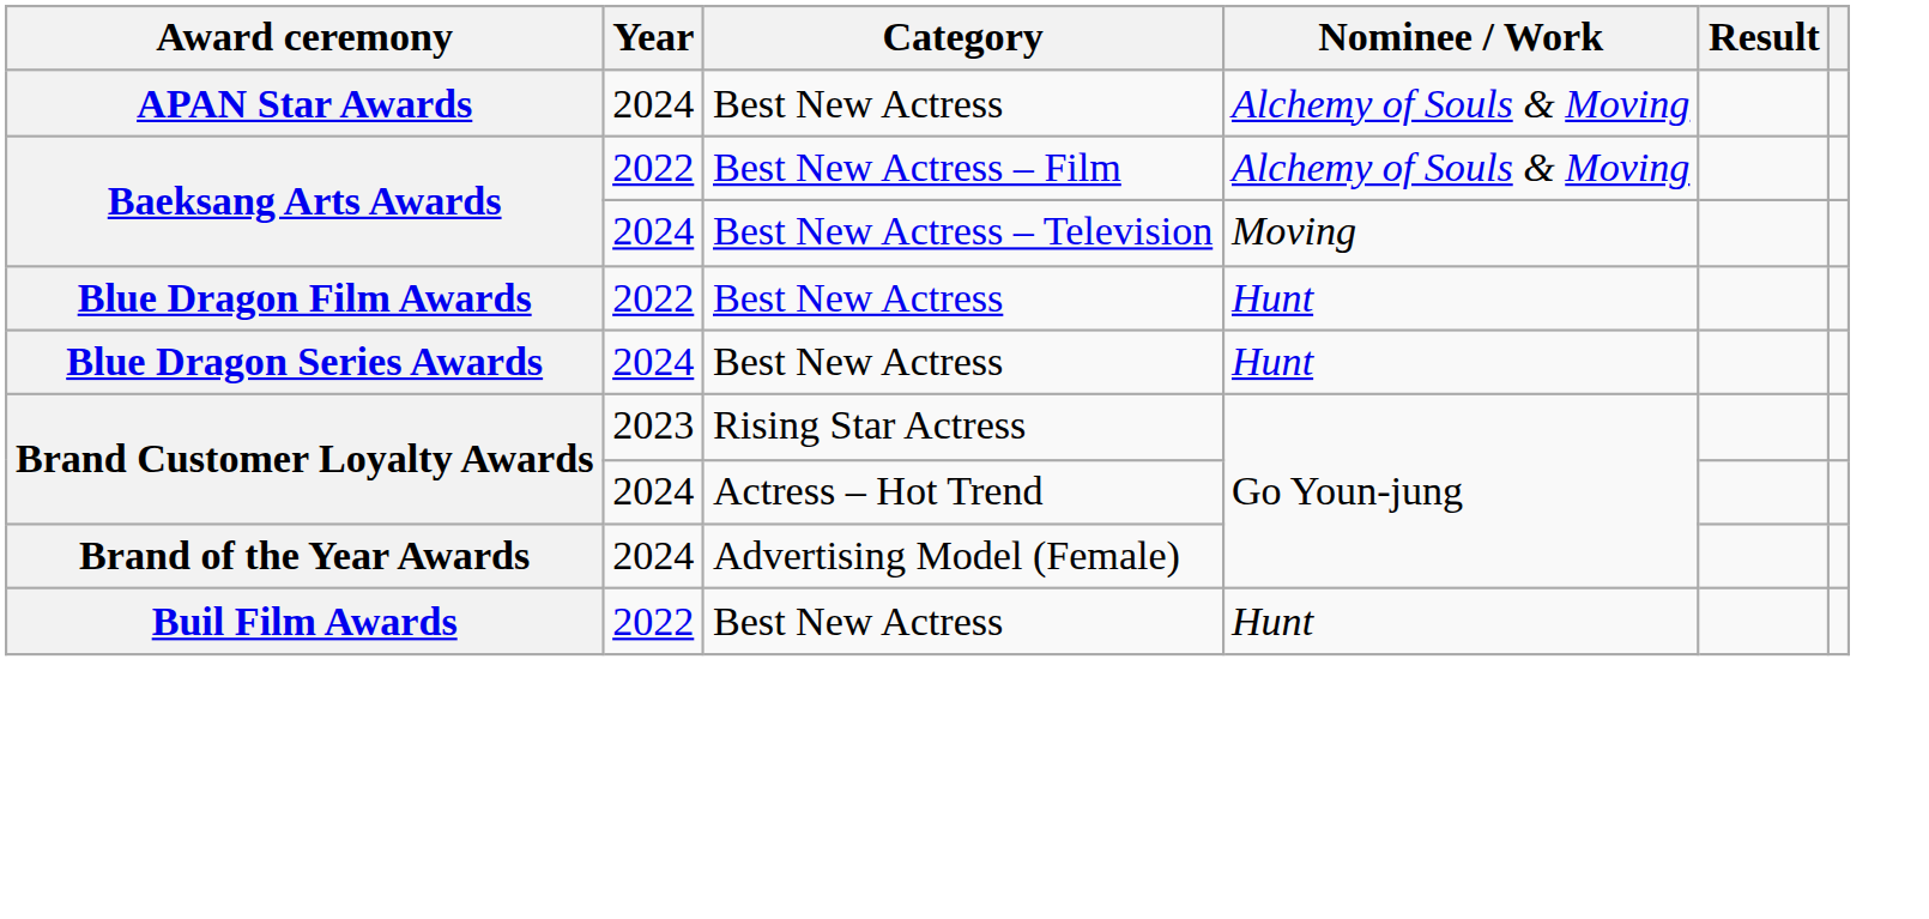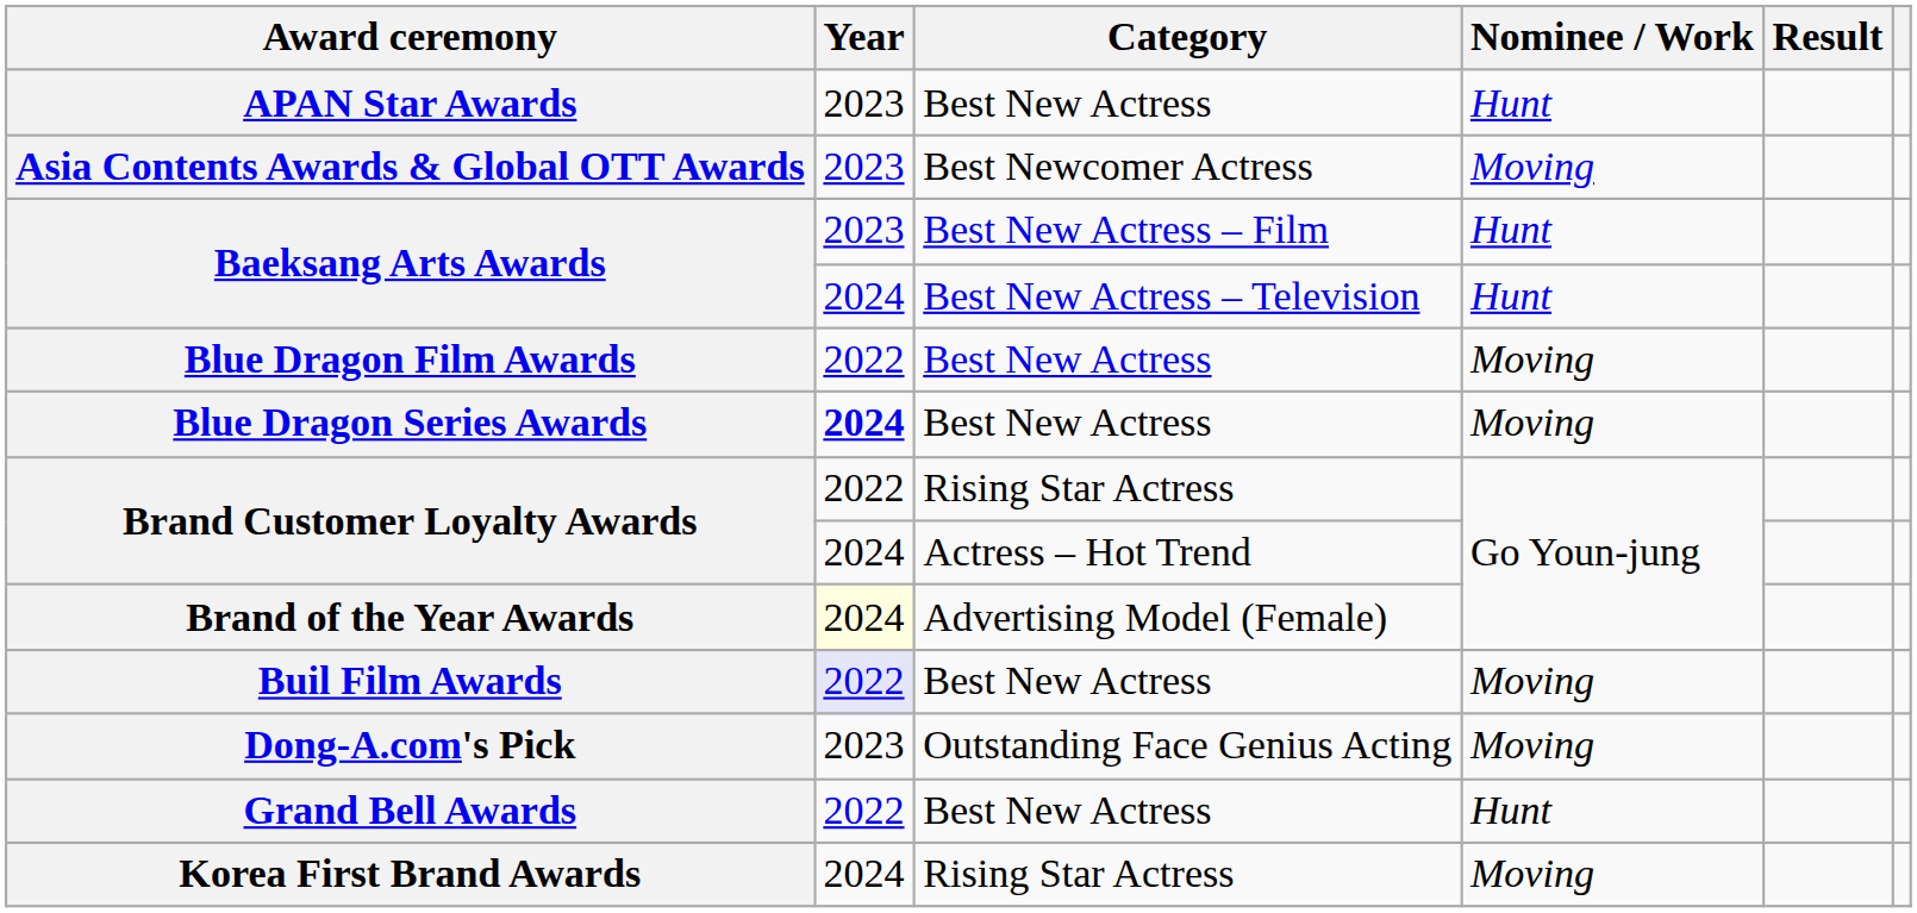 <table class="wikitable plainrowheaders sortable">
 <tr>
 <th scope="col">Award ceremony </th>
 <th scope="col">Year</th>
 <th scope="col">Category</th>
 <th scope="col">Nominee / Work</th>
 <th scope="col">Result</th>
 <th scope="col" class="unsortable"></th>
 </tr>
 <tr>
 <th scope="row"><a href='#'>APAN Star Awards</a></th>
-<td style="text-align:center">2024</td>
+<td style="text-align:center">2023</td>
 <td>Best New Actress</td>
-<td><em><a href='#'>Alchemy of Souls</a> & <a href='#'>Moving</a></em></td>
+<td><em><a href='#'>Hunt</a></em></td>
+<td></td>
+<td style="text-align:center"></td>
+</tr>
+<tr>
+<th scope="row"><a href='#'>Asia Contents Awards & Global OTT Awards</a></th>
+<td style="text-align:center"><a href='#'>2023</a></td>
+<td>Best Newcomer Actress</td>
+<td><a href='#'><em>Moving</em></a></td>
 <td></td>
 <td style="text-align:center"></td>
 </tr>
 <tr>
 <th scope="row" rowspan="2"><a href='#'>Baeksang Arts Awards</a></th>
-<td style="text-align:center"><a href='#'>2022</a></td>
+<td style="text-align:center"><a href='#'>2023</a></td>
 <td><a href='#'>Best New Actress – Film</a></td>
-<td><em><a href='#'>Alchemy of Souls</a> & <a href='#'>Moving</a></em></td>
+<td><em><a href='#'>Hunt</a></em></td>
 <td></td>
 <td style="text-align:center"></td>
 </tr>
 <tr>
 <td style="text-align:center"><a href='#'>2024</a></td>
 <td><a href='#'>Best New Actress – Television</a></td>
-<td><em>Moving</em></td>
+<td><em><a href='#'>Hunt</a></em></td>
 <td></td>
 <td style="text-align:center"></td>
 </tr>
 <tr>
 <th scope="row"><a href='#'>Blue Dragon Film Awards</a></th>
 <td style="text-align:center"><a href='#'>2022</a></td>
 <td><a href='#'>Best New Actress</a></td>
-<td><em><a href='#'>Hunt</a></em></td>
+<td><em>Moving</em></td>
 <td></td>
 <td style="text-align:center"></td>
 </tr>
 <tr>
 <th scope="row"><a href='#'>Blue Dragon Series Awards</a></th>
-<td style="text-align:center"><a href='#'>2024</a></td>
+<td style="text-align:center"><strong><a href='#'>2024</a></strong></td>
 <td>Best New Actress</td>
-<td><em><a href='#'>Hunt</a></em></td>
+<td><em>Moving</em></td>
 <td></td>
 <td style="text-align:center"></td>
 </tr>
 <tr>
 <th scope="row" rowspan="2">Brand Customer Loyalty Awards</th>
-<td style="text-align:center">2023</td>
+<td style="text-align:center">2022</td>
 <td>Rising Star Actress</td>
 <td rowspan="3">Go Youn-jung</td>
 <td></td>
 <td style="text-align:center"></td>
 </tr>
 <tr>
 <td style="text-align:center">2024</td>
 <td>Actress – Hot Trend</td>
 <td></td>
 <td style="text-align:center"></td>
 </tr>
 <tr>
 <th scope="row">Brand of the Year Awards</th>
-<td style="text-align:center">2024</td>
+<td style="background: lightyellow; text-align:center">2024</td>
 <td>Advertising Model (Female)</td>
 <td></td>
 <td style="text-align:center"></td>
 </tr>
 <tr>
 <th scope="row"><a href='#'>Buil Film Awards</a></th>
+<td style="background: lavender; text-align:center"><a href='#'>2022</a></td>
+<td>Best New Actress</td>
+<td><em>Moving</em></td>
+<td></td>
+<td style="text-align:center"></td>
+</tr>
+<tr>
+<th scope="row"><a href='#'>Dong-A.com</a>'s Pick</th>
+<td style="text-align:center">2023</td>
+<td>Outstanding Face Genius Acting</td>
+<td><em>Moving</em></td>
+<td></td>
+<td style="text-align:center"></td>
+</tr>
+<tr>
+<th scope="row"><a href='#'>Grand Bell Awards</a></th>
 <td style="text-align:center"><a href='#'>2022</a></td>
 <td>Best New Actress</td>
 <td><em>Hunt</em></td>
 <td></td>
 <td style="text-align:center"></td>
 </tr>
+<tr>
+<th scope="row">Korea First Brand Awards</th>
+<td style="text-align:center">2024</td>
+<td>Rising Star Actress</td>
+<td><em>Moving</em></td>
+<td></td>
+<td style="text-align:center"></td>
+</tr>
 </table>
